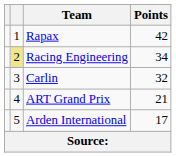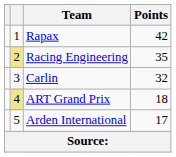 <table class="wikitable" style="font-size: 85%;">
 <tr>
 <th></th>
 <th scope="col"></th>
 <th scope="col">Team</th>
 <th scope="col">Points</th>
 </tr>
 <tr>
 <td></td>
 <td align="center">1</td>
 <td> <a href='#'>Rapax</a></td>
 <td align="right">42</td>
 </tr>
 <tr>
 <td></td>
 <td align="center" style="background: khaki;">2</td>
 <td> <a href='#'>Racing Engineering</a></td>
-<td align="right">34</td>
+<td align="right">35</td>
 </tr>
 <tr>
 <td></td>
 <td align="center">3</td>
 <td> <a href='#'>Carlin</a></td>
 <td align="right">32</td>
 </tr>
 <tr>
 <td></td>
-<td align="center">4</td>
+<td align="center" style="background: khaki;">4</td>
 <td> <a href='#'>ART Grand Prix</a></td>
-<td align="right">21</td>
+<td align="right">18</td>
 </tr>
 <tr>
 <td></td>
 <td align="center">5</td>
 <td> <a href='#'>Arden International</a></td>
 <td align="right">17</td>
 </tr>
 <tr>
 <th colspan="4">Source:</th>
 </tr>
 </table>
